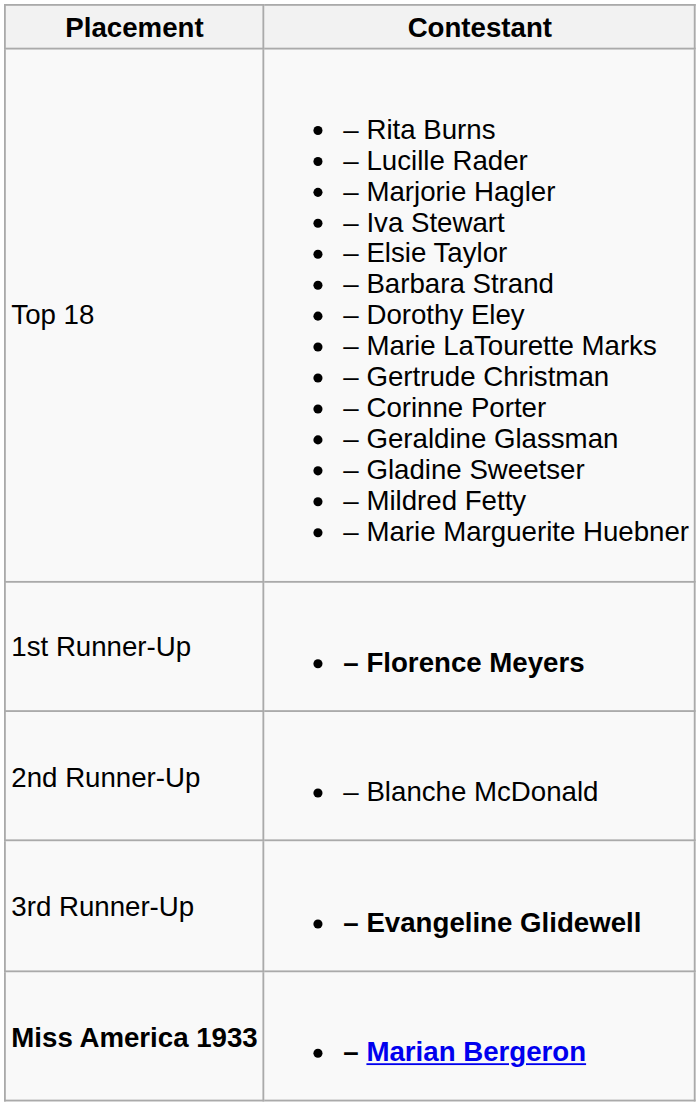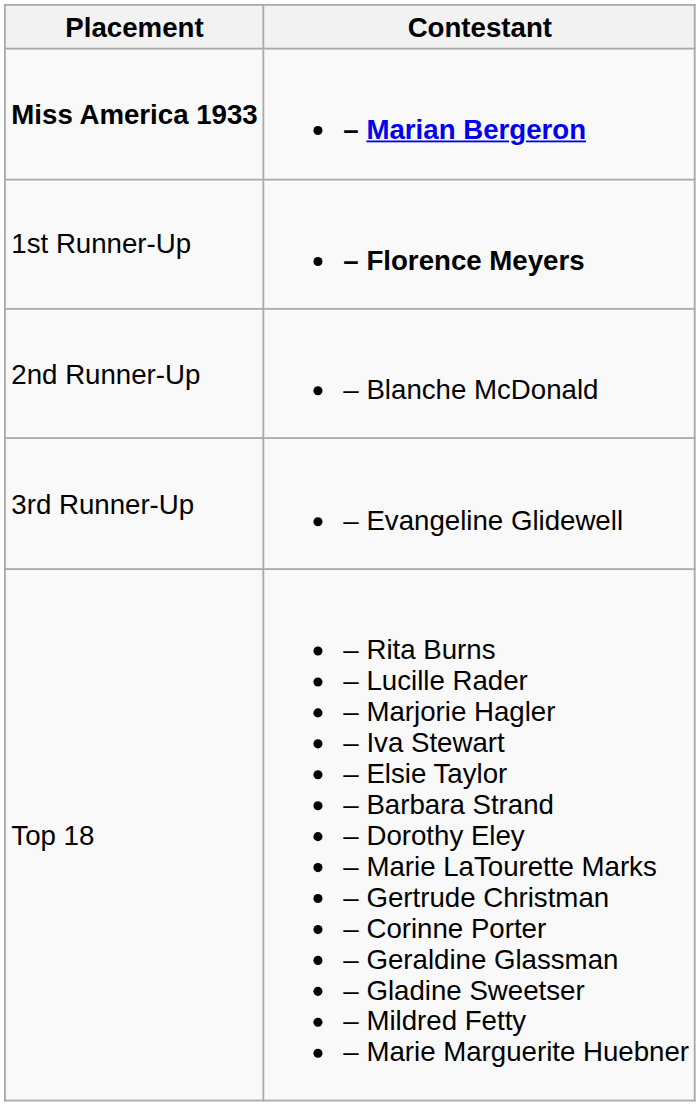 <table class="wikitable sortable" style="font-size: 95%;">
 <tr>
 <th>Placement</th>
 <th>Contestant</th>
 </tr>
 <tr>
-<td>Top 18</td>
-<td><br><ul><li> – Rita Burns</li><li> – Lucille Rader</li><li> – Marjorie Hagler</li><li> – Iva Stewart</li><li> – Elsie Taylor</li><li> – Barbara Strand</li><li> – Dorothy Eley</li><li> – Marie LaTourette Marks</li><li> – Gertrude Christman</li><li> – Corinne Porter</li><li> – Geraldine Glassman</li><li> – Gladine Sweetser</li><li> – Mildred Fetty</li><li> – Marie Marguerite Huebner</li></ul></td>
+<td><strong>Miss America 1933</strong></td>
+<td><br><ul><li><strong> – <a href='#'>Marian Bergeron</a></strong></li></ul></td>
 </tr>
 <tr>
 <td>1st Runner-Up</td>
 <td><strong><br><ul><li> – Florence Meyers</li></ul></strong></td>
 </tr>
 <tr>
 <td>2nd Runner-Up</td>
 <td><br><ul><li> – Blanche McDonald</li></ul></td>
 </tr>
 <tr>
 <td>3rd Runner-Up</td>
-<td><strong><br><ul><li> – Evangeline Glidewell</li></ul></strong></td>
+<td><br><ul><li> – Evangeline Glidewell</li></ul></td>
 </tr>
 <tr>
-<td><strong>Miss America 1933</strong></td>
-<td><br><ul><li><strong> – <a href='#'>Marian Bergeron</a></strong></li></ul></td>
+<td>Top 18</td>
+<td><br><ul><li> – Rita Burns</li><li> – Lucille Rader</li><li> – Marjorie Hagler</li><li> – Iva Stewart</li><li> – Elsie Taylor</li><li> – Barbara Strand</li><li> – Dorothy Eley</li><li> – Marie LaTourette Marks</li><li> – Gertrude Christman</li><li> – Corinne Porter</li><li> – Geraldine Glassman</li><li> – Gladine Sweetser</li><li> – Mildred Fetty</li><li> – Marie Marguerite Huebner</li></ul></td>
 </tr>
 </table>
